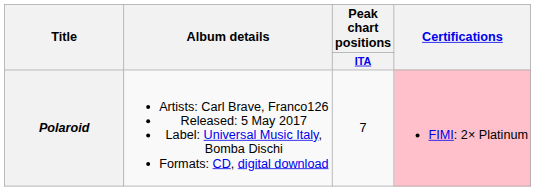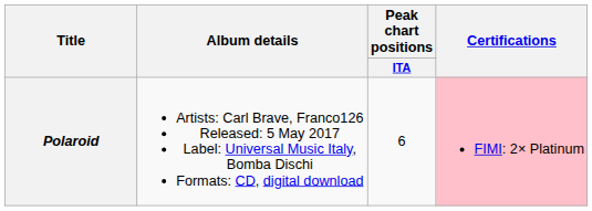 <table class="wikitable plainrowheaders" style="text-align:center;">
 <tr>
 <th rowspan="2" scope="col" style="width:9em;">Title</th>
 <th rowspan="2" scope="col" style="width:16em;">Album details</th>
 <th scope="col">Peak chart positions</th>
 <th rowspan="2" scope="col"><a href='#'>Certifications</a></th>
 </tr>
 <tr>
 <th scope="col" style="width:3em;font-size:85%;"><a href='#'>ITA</a><br></th>
 </tr>
 <tr>
 <th scope="row"><em>Polaroid</em></th>
 <td><br><ul><li>Artists: Carl Brave, Franco126</li><li>Released: 5 May 2017</li><li>Label: <a href='#'>Universal Music Italy</a>, Bomba Dischi</li><li>Formats: <a href='#'>CD</a>, <a href='#'>digital download</a></li></ul></td>
-<td>7</td>
+<td>6</td>
 <td style="background: pink;"><br><ul><li><a href='#'>FIMI</a>: 2× Platinum</li></ul></td>
 </tr>
 </table>
